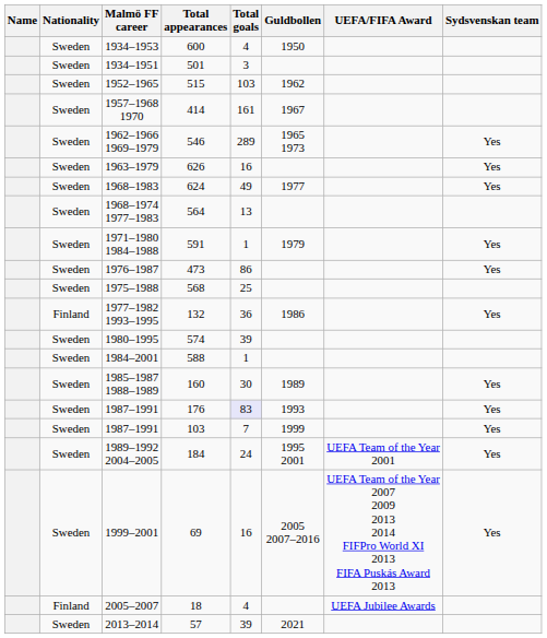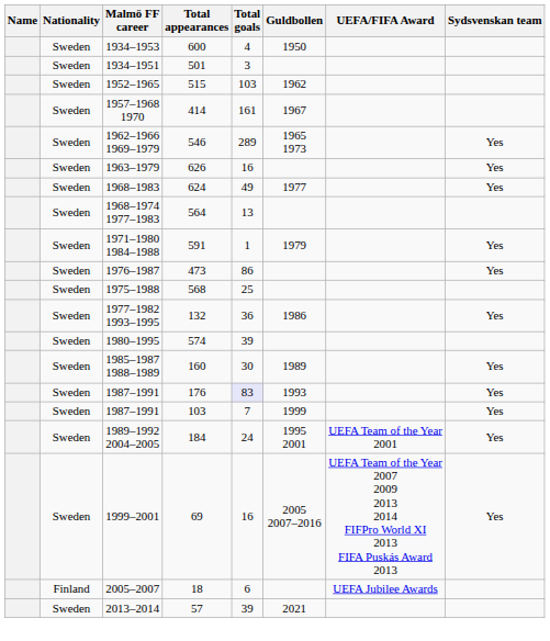 <table class="wikitable plainrowheaders sortable" style="text-align:center">
 <tr>
 <th scope="col">Name</th>
 <th scope="col">Nationality</th>
 <th scope="col">Malmö FF<br>career</th>
 <th scope="col">Total<br>appearances</th>
 <th scope="col">Total<br>goals</th>
 <th scope="col">Guldbollen</th>
 <th scope="col">UEFA/FIFA Award</th>
 <th scope="col">Sydsvenskan team</th>
 </tr>
 <tr>
 <th scope="row" align="left"></th>
 <td>Sweden</td>
 <td>1934–1953</td>
 <td>600</td>
 <td>4</td>
 <td>1950</td>
 <td></td>
 <td></td>
 </tr>
 <tr>
 <th scope="row" align="left"></th>
 <td>Sweden</td>
 <td>1934–1951</td>
 <td>501</td>
 <td>3</td>
 <td></td>
 <td></td>
 <td></td>
 </tr>
 <tr>
 <th scope="row" align="left"></th>
 <td>Sweden</td>
 <td>1952–1965</td>
 <td>515</td>
 <td>103</td>
 <td>1962</td>
 <td></td>
 <td></td>
 </tr>
 <tr>
 <th scope="row" align="left"></th>
 <td>Sweden</td>
 <td>1957–1968<br>1970</td>
 <td>414</td>
 <td>161</td>
 <td>1967</td>
 <td></td>
 <td></td>
 </tr>
 <tr>
 <th scope="row" align="left"></th>
 <td>Sweden</td>
 <td>1962–1966<br>1969–1979</td>
 <td>546</td>
 <td>289</td>
 <td>1965<br>1973</td>
 <td></td>
 <td>Yes</td>
 </tr>
 <tr>
 <th scope="row" align="left"></th>
 <td>Sweden</td>
 <td>1963–1979</td>
 <td>626</td>
 <td>16</td>
 <td></td>
 <td></td>
 <td>Yes</td>
 </tr>
 <tr>
 <th scope="row" align="left"></th>
 <td>Sweden</td>
 <td>1968–1983</td>
 <td>624</td>
 <td>49</td>
 <td>1977</td>
 <td></td>
 <td>Yes</td>
 </tr>
 <tr>
 <th scope="row" align="left"></th>
 <td>Sweden</td>
 <td>1968–1974<br>1977–1983</td>
 <td>564</td>
 <td>13</td>
 <td></td>
 <td></td>
 <td></td>
 </tr>
 <tr>
 <th scope="row" align="left"></th>
 <td>Sweden</td>
 <td>1971–1980<br>1984–1988</td>
 <td>591</td>
 <td>1</td>
 <td>1979</td>
 <td></td>
 <td>Yes</td>
 </tr>
 <tr>
 <th scope="row" align="left"></th>
 <td>Sweden</td>
 <td>1976–1987</td>
 <td>473</td>
 <td>86</td>
 <td></td>
 <td></td>
 <td>Yes</td>
 </tr>
 <tr>
 <th scope="row" align="left"></th>
 <td>Sweden</td>
 <td>1975–1988</td>
 <td>568</td>
 <td>25</td>
 <td></td>
 <td></td>
 <td></td>
 </tr>
 <tr>
 <th scope="row" align="left"></th>
-<td>Finland</td>
+<td>Sweden</td>
 <td>1977–1982<br>1993–1995</td>
 <td>132</td>
 <td>36</td>
 <td>1986</td>
 <td></td>
 <td>Yes</td>
 </tr>
 <tr>
 <th scope="row" align="left"></th>
 <td>Sweden</td>
 <td>1980–1995</td>
 <td>574</td>
 <td>39</td>
-<td></td>
-<td></td>
-<td></td>
-</tr>
-<tr>
-<th scope="row" align="left"></th>
-<td>Sweden</td>
-<td>1984–2001</td>
-<td>588</td>
-<td>1</td>
 <td></td>
 <td></td>
 <td></td>
 </tr>
 <tr>
 <th scope="row" align="left"></th>
 <td>Sweden</td>
 <td>1985–1987<br>1988–1989</td>
 <td>160</td>
 <td>30</td>
 <td>1989</td>
 <td></td>
 <td>Yes</td>
 </tr>
 <tr>
 <th scope="row" align="left"></th>
 <td>Sweden</td>
 <td>1987–1991</td>
 <td>176</td>
 <td style="background: lavender;">83</td>
 <td>1993</td>
 <td></td>
 <td>Yes</td>
 </tr>
 <tr>
 <th scope="row" align="left"></th>
 <td>Sweden</td>
 <td>1987–1991</td>
 <td>103</td>
 <td>7</td>
 <td>1999</td>
 <td></td>
 <td>Yes</td>
 </tr>
 <tr>
 <th scope="row" align="left"></th>
 <td>Sweden</td>
 <td>1989–1992<br>2004–2005</td>
 <td>184</td>
 <td>24</td>
 <td>1995<br>2001</td>
 <td><a href='#'>UEFA Team of the Year</a><br>2001</td>
 <td>Yes</td>
 </tr>
 <tr>
 <th scope="row" align="left"></th>
 <td>Sweden</td>
 <td>1999–2001</td>
 <td>69</td>
 <td>16</td>
 <td>2005<br>2007–2016</td>
 <td><a href='#'>UEFA Team of the Year</a><br>2007<br>2009<br>2013<br>2014<br><a href='#'>FIFPro World XI</a><br>2013<br><a href='#'>FIFA Puskás Award</a><br>2013</td>
 <td>Yes</td>
 </tr>
 <tr>
 <th scope="row" align="left"></th>
 <td>Finland</td>
 <td>2005–2007</td>
 <td>18</td>
-<td>4</td>
+<td>6</td>
 <td></td>
 <td><a href='#'>UEFA Jubilee Awards</a></td>
 <td></td>
 </tr>
 <tr>
 <th scope="row" align="left"></th>
 <td>Sweden</td>
 <td>2013–2014</td>
 <td>57</td>
 <td>39</td>
 <td>2021</td>
 <td></td>
 <td></td>
 </tr>
 </table>
